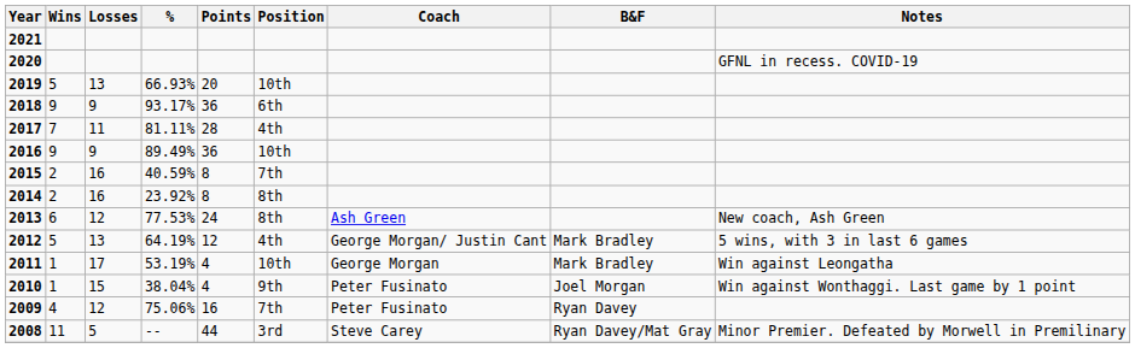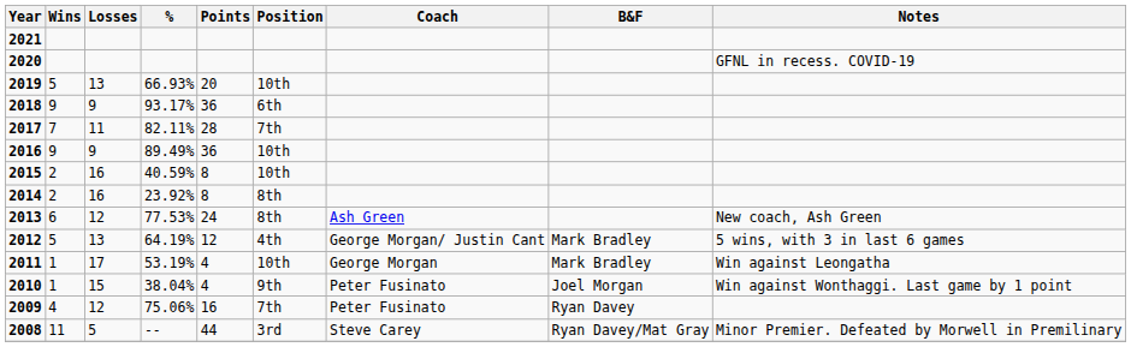 <table class="wikitable">
 <tr>
 <th style= width="25">Year</th>
 <th style= width="25">Wins</th>
 <th style= width="25">Losses</th>
 <th style= width="25">%</th>
 <th style= width="25">Points</th>
 <th style= width="30">Position</th>
 <th style= width="135">Coach</th>
 <th style= width="125">B&F</th>
 <th style= width="350">Notes</th>
 </tr>
 <tr>
 <td><strong>2021</strong></td>
 <td></td>
 <td></td>
 <td></td>
 <td></td>
 <td></td>
 <td></td>
 <td></td>
 <td></td>
 </tr>
 <tr>
 <td><strong>2020</strong></td>
 <td></td>
 <td></td>
 <td></td>
 <td></td>
 <td></td>
 <td></td>
 <td></td>
 <td>GFNL in recess. COVID-19</td>
 </tr>
 <tr>
 <td><strong>2019</strong></td>
 <td>5</td>
 <td>13</td>
 <td>66.93%</td>
 <td>20</td>
 <td>10th</td>
 <td></td>
 <td></td>
 <td></td>
 </tr>
 <tr>
 <td><strong>2018</strong></td>
 <td>9</td>
 <td>9</td>
 <td>93.17%</td>
 <td>36</td>
 <td>6th</td>
 <td></td>
 <td></td>
 <td></td>
 </tr>
 <tr>
 <td><strong>2017</strong></td>
 <td>7</td>
 <td>11</td>
-<td>81.11%</td>
+<td>82.11%</td>
 <td>28</td>
-<td>4th</td>
+<td>7th</td>
 <td></td>
 <td></td>
 <td></td>
 </tr>
 <tr>
 <td><strong>2016</strong></td>
 <td>9</td>
 <td>9</td>
 <td>89.49%</td>
 <td>36</td>
 <td>10th</td>
 <td></td>
 <td></td>
 <td></td>
 </tr>
 <tr>
 <td><strong>2015</strong></td>
 <td>2</td>
 <td>16</td>
 <td>40.59%</td>
 <td>8</td>
-<td>7th</td>
+<td>10th</td>
 <td></td>
 <td></td>
 <td></td>
 </tr>
 <tr>
 <td><strong>2014</strong></td>
 <td>2</td>
 <td>16</td>
 <td>23.92%</td>
 <td>8</td>
 <td>8th</td>
 <td></td>
 <td></td>
 <td></td>
 </tr>
 <tr>
 <td><strong>2013</strong></td>
 <td>6</td>
 <td>12</td>
 <td>77.53%</td>
 <td>24</td>
 <td>8th</td>
 <td><a href='#'>Ash Green</a></td>
 <td></td>
 <td>New coach, Ash Green</td>
 </tr>
 <tr>
 <td><strong>2012</strong></td>
 <td>5</td>
 <td>13</td>
 <td>64.19%</td>
 <td>12</td>
 <td>4th</td>
 <td>George Morgan/ Justin Cant</td>
 <td>Mark Bradley</td>
 <td>5 wins, with 3 in last 6 games</td>
 </tr>
 <tr>
 <td><strong>2011</strong></td>
 <td>1</td>
 <td>17</td>
 <td>53.19%</td>
 <td>4</td>
 <td>10th</td>
 <td>George Morgan</td>
 <td>Mark Bradley</td>
 <td>Win against Leongatha</td>
 </tr>
 <tr>
 <td><strong>2010</strong></td>
 <td>1</td>
 <td>15</td>
 <td>38.04%</td>
 <td>4</td>
 <td>9th</td>
 <td>Peter Fusinato</td>
 <td>Joel Morgan</td>
 <td>Win against Wonthaggi. Last game by 1 point </td>
 </tr>
 <tr>
 <td><strong>2009</strong></td>
 <td>4</td>
 <td>12</td>
 <td>75.06%</td>
 <td>16</td>
 <td>7th</td>
 <td>Peter Fusinato</td>
 <td>Ryan Davey</td>
 <td></td>
 </tr>
 <tr>
 <td><strong>2008</strong></td>
 <td>11</td>
 <td>5</td>
 <td>--</td>
 <td>44</td>
 <td>3rd</td>
 <td>Steve Carey</td>
 <td>Ryan Davey/Mat Gray</td>
 <td>Minor Premier. Defeated by Morwell in Premilinary</td>
 </tr>
 <tr>
 </tr>
 </table>
